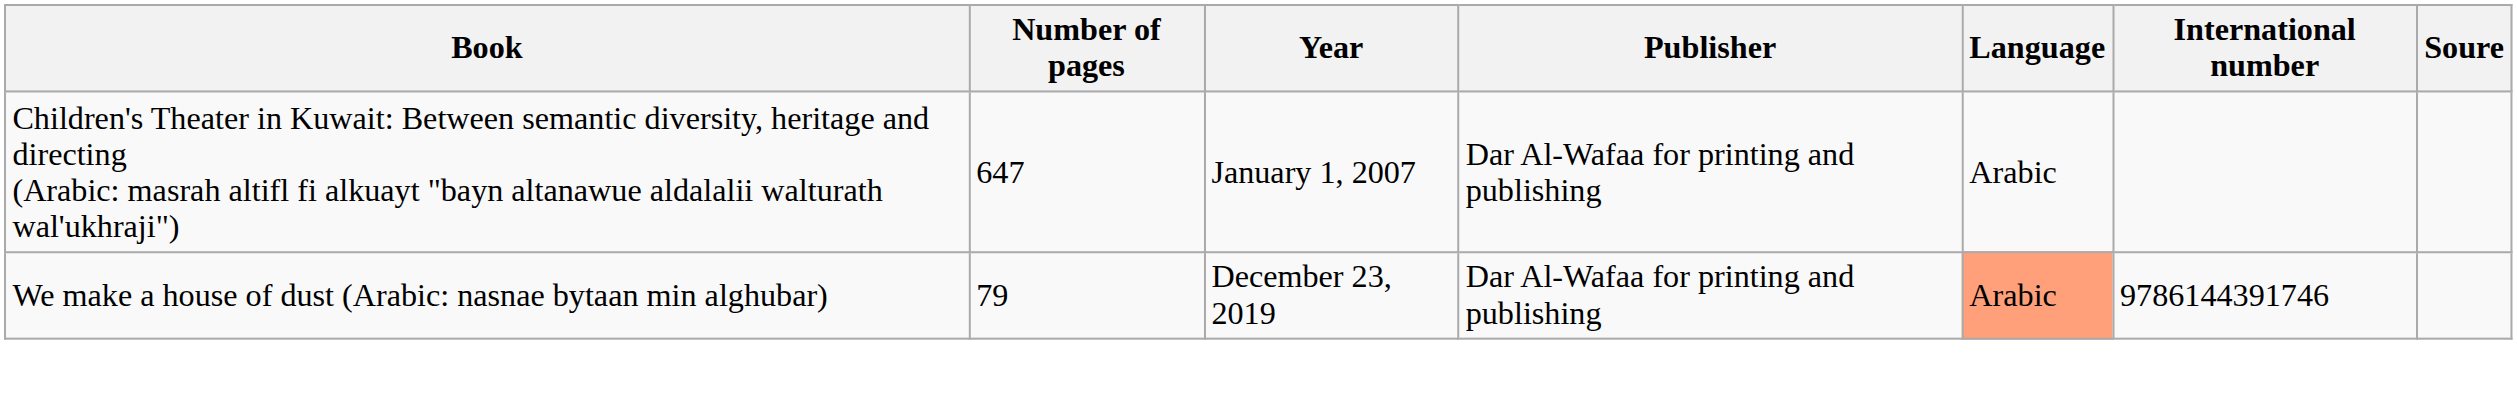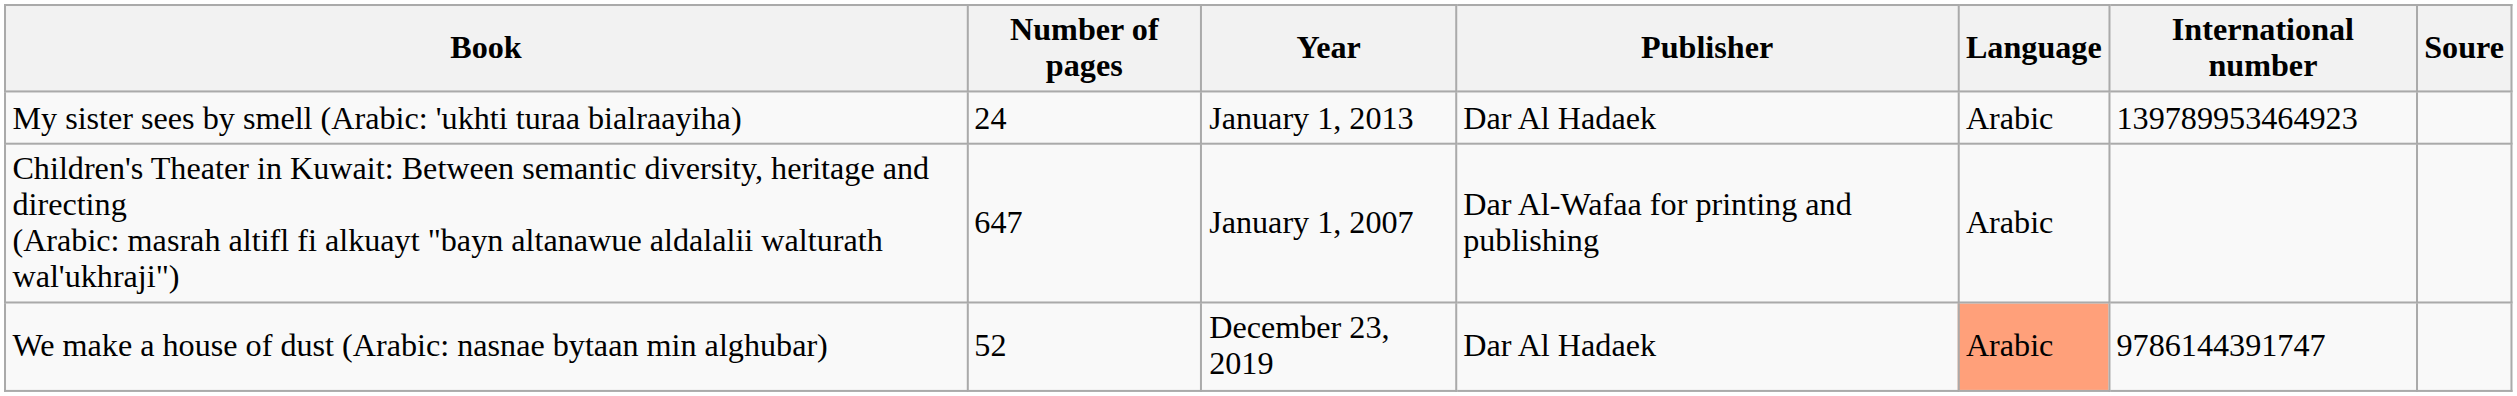 <table class="wikitable">
 <tr>
 <th>Book</th>
 <th>Number of pages</th>
 <th>Year</th>
 <th>Publisher</th>
 <th>Language</th>
 <th>International number</th>
 <th>Soure</th>
+</tr>
+<tr>
+<td>My sister sees by smell (Arabic: 'ukhti turaa bialraayiha)</td>
+<td>24</td>
+<td>January 1, 2013</td>
+<td>Dar Al Hadaek</td>
+<td>Arabic</td>
+<td>139789953464923</td>
+<td></td>
 </tr>
 <tr>
 <td>Children's Theater in Kuwait: Between semantic diversity, heritage and directing<br>(Arabic: masrah altifl fi alkuayt "bayn altanawue aldalalii walturath wal'ukhraji")</td>
 <td>647</td>
 <td>January 1, 2007</td>
 <td>Dar Al-Wafaa for printing and publishing</td>
 <td>Arabic</td>
 <td></td>
 <td></td>
 </tr>
 <tr>
 <td>We make a house of dust (Arabic: nasnae bytaan min alghubar)</td>
-<td>79</td>
+<td>52</td>
 <td>December 23, 2019</td>
-<td>Dar Al-Wafaa for printing and publishing</td>
+<td>Dar Al Hadaek</td>
 <td style="background: lightsalmon;">Arabic</td>
-<td>9786144391746</td>
+<td>9786144391747</td>
 <td></td>
 </tr>
 </table>
